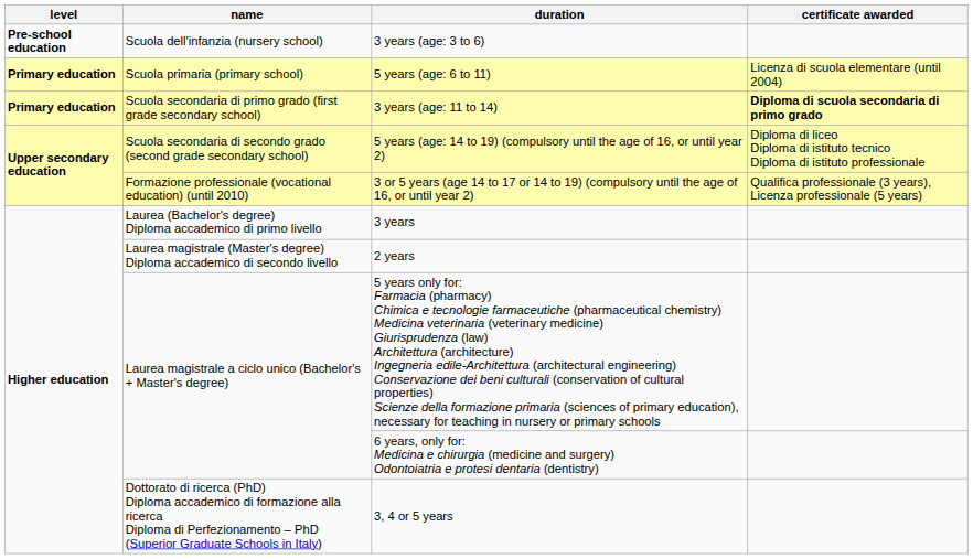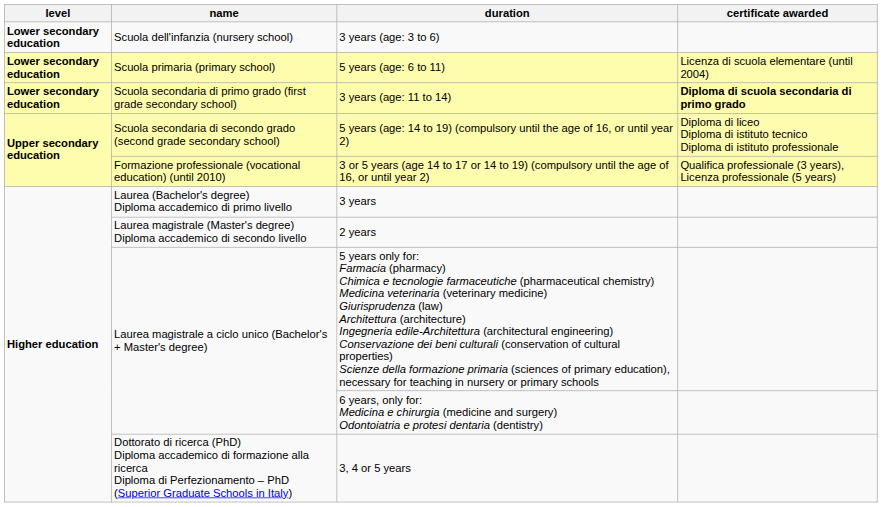 <table class="wikitable">
 <tr>
 <th>level</th>
 <th colspan="2">name</th>
 <th>duration</th>
 <th>certificate awarded</th>
 </tr>
 <tr>
-<td><strong>Pre-school education</strong></td>
+<td><strong>Lower secondary education</strong></td>
 <td colspan="2">Scuola dell'infanzia (nursery school)</td>
 <td>3 years (age: 3 to 6)</td>
 <td></td>
 </tr>
 <tr style="background:#fefcad">
-<td><strong>Primary education</strong></td>
+<td><strong>Lower secondary education</strong></td>
 <td colspan="2">Scuola primaria (primary school)</td>
 <td>5 years (age: 6 to 11)</td>
 <td>Licenza di scuola elementare (until 2004)</td>
 </tr>
 <tr style="background:#fefcad">
-<td><strong>Primary education</strong></td>
+<td><strong>Lower secondary education</strong></td>
 <td colspan="2">Scuola secondaria di primo grado (first grade secondary school)</td>
 <td>3 years (age: 11 to 14)</td>
 <td><strong>Diploma di scuola secondaria di primo grado</strong></td>
 </tr>
 <tr style="background:#fefcad">
 <td rowspan="2"><strong>Upper secondary education</strong></td>
 <td colspan="2">Scuola secondaria di secondo grado (second grade secondary school)</td>
 <td>5 years (age: 14 to 19) (compulsory until the age of 16, or until year 2)</td>
 <td>Diploma di liceo<br>Diploma di istituto tecnico<br>Diploma di istituto professionale</td>
 </tr>
 <tr style="background:#fefcad">
 <td colspan="2">Formazione professionale (vocational education) (until 2010)</td>
 <td>3 or 5 years (age 14 to 17 or 14 to 19) (compulsory until the age of 16, or until year 2)</td>
 <td>Qualifica professionale (3 years), Licenza professionale (5 years)</td>
 </tr>
 <tr>
 <td rowspan="6"><strong>Higher education</strong></td>
 <td colspan="2">Laurea (Bachelor's degree)<br>Diploma accademico di primo livello</td>
 <td>3 years</td>
 <td></td>
 </tr>
 <tr>
 <td colspan="2">Laurea magistrale (Master's degree)<br>Diploma accademico di secondo livello</td>
 <td>2 years</td>
 <td></td>
 </tr>
 <tr>
 <td colspan="2" rowspan="2">Laurea magistrale a ciclo unico (Bachelor's + Master's degree)</td>
 <td>5 years only for:<br><em>Farmacia</em> (pharmacy)<br><em>Chimica e tecnologie farmaceutiche</em> (pharmaceutical chemistry)<br><em>Medicina veterinaria</em> (veterinary medicine)<br><em>Giurisprudenza</em> (law)<br><em>Architettura</em> (architecture)<br><em>Ingegneria edile-Architettura</em> (architectural engineering)<br><em>Conservazione dei beni culturali</em> (conservation of cultural properties)<br><em>Scienze della formazione primaria</em> (sciences of primary education), necessary for teaching in nursery or primary schools</td>
 <td></td>
 </tr>
 <tr>
 <td>6 years, only for:<br><em>Medicina e chirurgia</em> (medicine and surgery)<br><em>Odontoiatria e protesi dentaria</em> (dentistry)</td>
 <td></td>
 </tr>
 <tr>
 <td colspan="2">Dottorato di ricerca (PhD)<br>Diploma accademico di formazione alla ricerca<br>Diploma di Perfezionamento – PhD (<a href='#'>Superior Graduate Schools in Italy</a>)</td>
 <td>3, 4 or 5 years</td>
 <td></td>
 </tr>
 </table>
